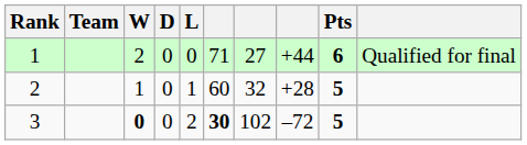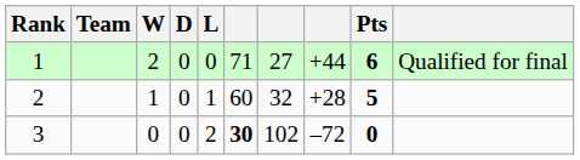 <table class="wikitable" style="text-align: center;">
 <tr>
 <th>Rank</th>
 <th>Team</th>
 <th>W</th>
 <th>D</th>
 <th>L</th>
 <th></th>
 <th></th>
 <th></th>
 <th>Pts</th>
 <th></th>
 </tr>
 <tr bgcolor="#ccffcc">
 <td>1</td>
 <td align="left"></td>
 <td>2</td>
 <td>0</td>
 <td>0</td>
 <td>71</td>
 <td>27</td>
 <td>+44</td>
 <td><strong>6</strong></td>
 <td>Qualified for final</td>
 </tr>
 <tr>
 <td>2</td>
 <td align="left"></td>
 <td>1</td>
 <td>0</td>
 <td>1</td>
 <td>60</td>
 <td>32</td>
 <td>+28</td>
 <td><strong>5</strong></td>
 <td></td>
 </tr>
 <tr>
 <td>3</td>
 <td align="left"></td>
-<td><strong>0</strong></td>
+<td>0</td>
 <td>0</td>
 <td>2</td>
 <td><strong>30</strong></td>
 <td>102</td>
 <td>–72</td>
-<td><strong>5</strong></td>
+<td><strong>0</strong></td>
 </tr>
 </table>
